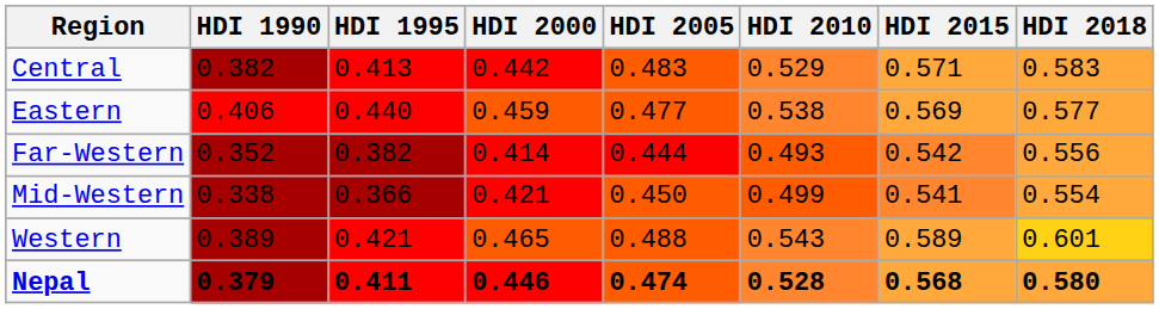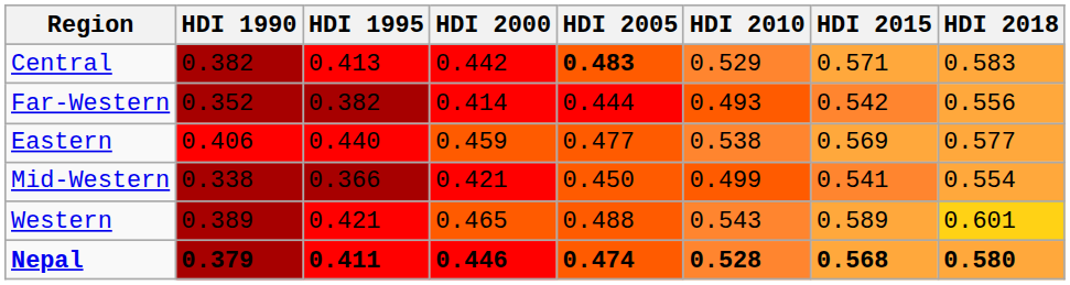 <table class="wikitable sortable">
 <tr>
 <th>Region</th>
 <th>HDI 1990</th>
 <th>HDI 1995</th>
 <th>HDI 2000</th>
 <th>HDI 2005</th>
 <th>HDI 2010</th>
 <th>HDI 2015</th>
 <th>HDI 2018</th>
 </tr>
 <tr>
 <td><a href='#'>Central</a></td>
 <td style="background:#A70000;">0.382</td>
 <td style="background:#FF0000;">0.413</td>
 <td style="background:#FF0000;">0.442</td>
-<td style="background:#FF5B00;">0.483</td>
+<td style="background:#FF5B00;"><strong>0.483</strong></td>
 <td style="background:#FF852F;">0.529</td>
 <td style="background:#FFA83C;">0.571</td>
 <td style="background:#FFA83C;">0.583</td>
+</tr>
+<tr>
+<td><a href='#'>Far-Western</a></td>
+<td style="background:#A70000;">0.352</td>
+<td style="background:#A70000;">0.382</td>
+<td style="background:#FF0000;">0.414</td>
+<td style="background:#FF0000;">0.444</td>
+<td style="background:#FF5B00;">0.493</td>
+<td style="background:#FF852F;">0.542</td>
+<td style="background:#FFA83C;">0.556</td>
 </tr>
 <tr>
 <td><a href='#'>Eastern</a></td>
 <td style="background:#FF0000;">0.406</td>
 <td style="background:#FF0000;">0.440</td>
 <td style="background:#FF5B00;">0.459</td>
 <td style="background:#FF5B00;">0.477</td>
 <td style="background:#FF852F;">0.538</td>
 <td style="background:#FFA83C;">0.569</td>
 <td style="background:#FFA83C;">0.577</td>
-</tr>
-<tr>
-<td><a href='#'>Far-Western</a></td>
-<td style="background:#A70000;">0.352</td>
-<td style="background:#A70000;">0.382</td>
-<td style="background:#FF0000;">0.414</td>
-<td style="background:#FF0000;">0.444</td>
-<td style="background:#FF5B00;">0.493</td>
-<td style="background:#FF852F;">0.542</td>
-<td style="background:#FFA83C;">0.556</td>
 </tr>
 <tr>
 <td><a href='#'>Mid-Western</a></td>
 <td style="background:#A70000;">0.338</td>
 <td style="background:#A70000;">0.366</td>
 <td style="background:#FF0000;">0.421</td>
 <td style="background:#FF5B00;">0.450</td>
 <td style="background:#FF5B00;">0.499</td>
 <td style="background:#FF852F;">0.541</td>
 <td style="background:#FFA83C;">0.554</td>
 </tr>
 <tr>
 <td><a href='#'>Western</a></td>
 <td style="background:#A70000;">0.389</td>
 <td style="background:#FF0000;">0.421</td>
 <td style="background:#FF5B00;">0.465</td>
 <td style="background:#FF5B00;">0.488</td>
 <td style="background:#FF852F;">0.543</td>
 <td style="background:#FFA83C;">0.589</td>
 <td style="background:#FFD215;">0.601</td>
 </tr>
 <tr>
 <td><strong><a href='#'>Nepal</a></strong></td>
 <td style="background:#A70000;"><strong>0.379</strong></td>
 <td style="background:#FF0000;"><strong>0.411</strong></td>
 <td style="background:#FF0000;"><strong>0.446</strong></td>
 <td style="background:#FF5B00;"><strong>0.474</strong></td>
 <td style="background:#FF852F;"><strong>0.528</strong></td>
 <td style="background:#FFA83C;"><strong>0.568</strong></td>
 <td style="background:#FFA83C;"><strong>0.580</strong></td>
 </tr>
 </table>
